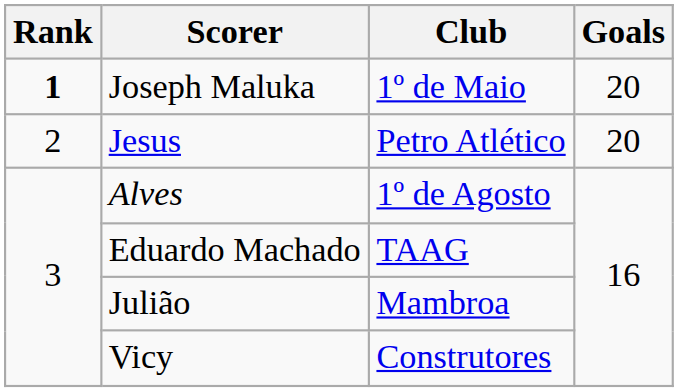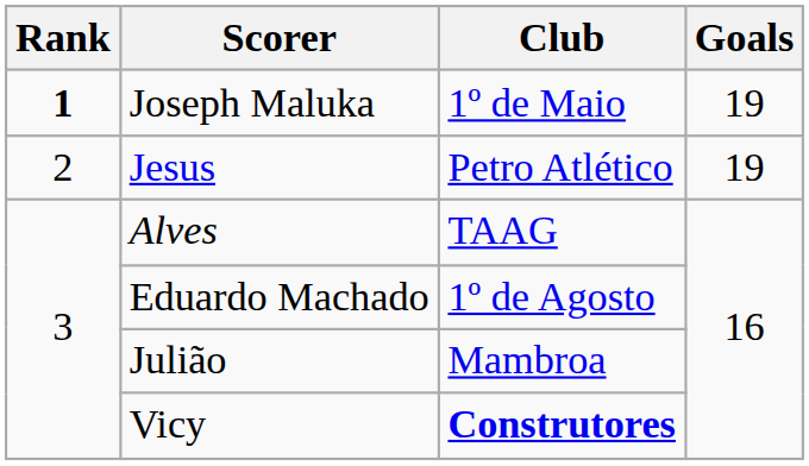 <table class="wikitable" style="text-align:center">
 <tr>
 <th>Rank</th>
 <th>Scorer</th>
 <th>Club</th>
 <th>Goals</th>
 </tr>
 <tr>
 <td><strong>1</strong></td>
 <td align="left"> Joseph Maluka</td>
 <td align="left"><a href='#'>1º de Maio</a></td>
-<td>20</td>
+<td>19</td>
 </tr>
 <tr>
 <td>2</td>
 <td align="left"> <a href='#'>Jesus</a></td>
 <td align="left"><a href='#'>Petro Atlético</a></td>
-<td>20</td>
+<td>19</td>
 </tr>
 <tr>
 <td rowspan=4>3</td>
 <td align="left"> <em>Alves</em></td>
-<td align="left"><a href='#'>1º de Agosto</a></td>
+<td align="left"><a href='#'>TAAG</a></td>
 <td rowspan=4>16</td>
 </tr>
 <tr>
 <td align="left"> Eduardo Machado</td>
-<td align="left"><a href='#'>TAAG</a></td>
+<td align="left"><a href='#'>1º de Agosto</a></td>
 </tr>
 <tr>
 <td align="left"> Julião</td>
 <td align="left"><a href='#'>Mambroa</a></td>
 </tr>
 <tr>
 <td align="left"> Vicy</td>
-<td align="left"><a href='#'>Construtores</a></td>
+<td align="left"><strong><a href='#'>Construtores</a></strong></td>
 </tr>
 </table>
